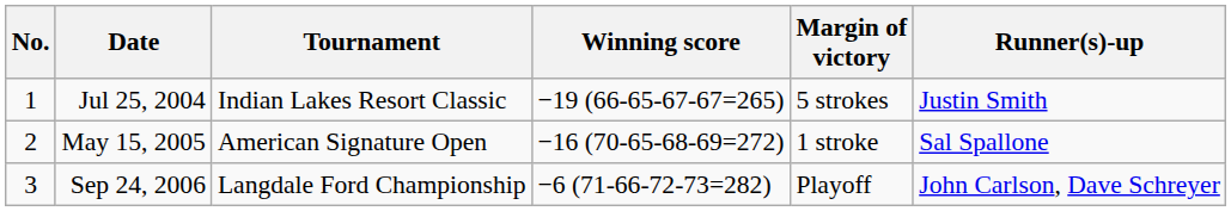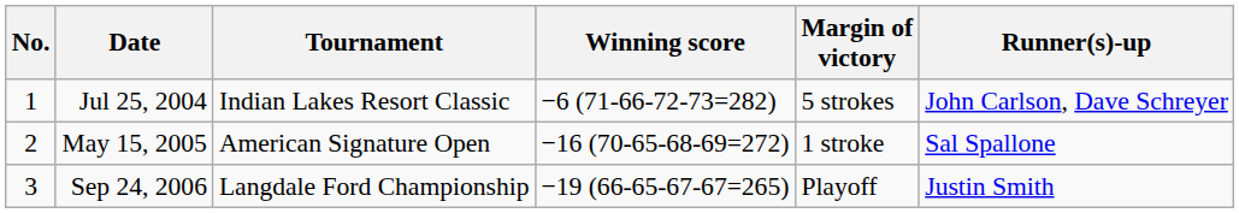 <table class="wikitable" style="font-size:95%;">
 <tr>
 <th>No.</th>
 <th>Date</th>
 <th>Tournament</th>
 <th>Winning score</th>
 <th>Margin of<br>victory</th>
 <th>Runner(s)-up</th>
 </tr>
 <tr>
 <td align=center>1</td>
 <td align=right>Jul 25, 2004</td>
 <td>Indian Lakes Resort Classic</td>
-<td>−19 (66-65-67-67=265)</td>
+<td>−6 (71-66-72-73=282)</td>
 <td>5 strokes</td>
-<td> <a href='#'>Justin Smith</a></td>
+<td> <a href='#'>John Carlson</a>,  <a href='#'>Dave Schreyer</a></td>
 </tr>
 <tr>
 <td align=center>2</td>
 <td align=right>May 15, 2005</td>
 <td>American Signature Open</td>
 <td>−16 (70-65-68-69=272)</td>
 <td>1 stroke</td>
 <td> <a href='#'>Sal Spallone</a></td>
 </tr>
 <tr>
 <td align=center>3</td>
 <td align=right>Sep 24, 2006</td>
 <td>Langdale Ford Championship</td>
-<td>−6 (71-66-72-73=282)</td>
+<td>−19 (66-65-67-67=265)</td>
 <td>Playoff</td>
-<td> <a href='#'>John Carlson</a>,  <a href='#'>Dave Schreyer</a></td>
+<td> <a href='#'>Justin Smith</a></td>
 </tr>
 </table>
